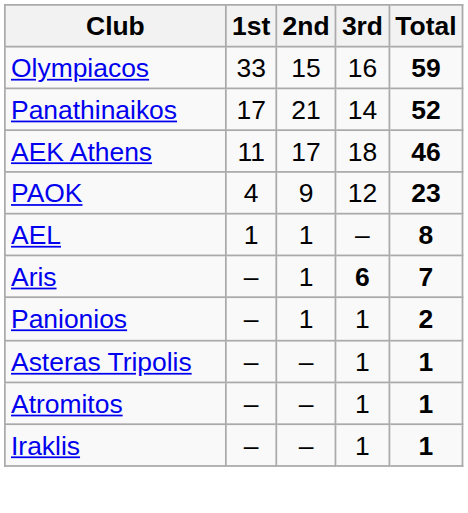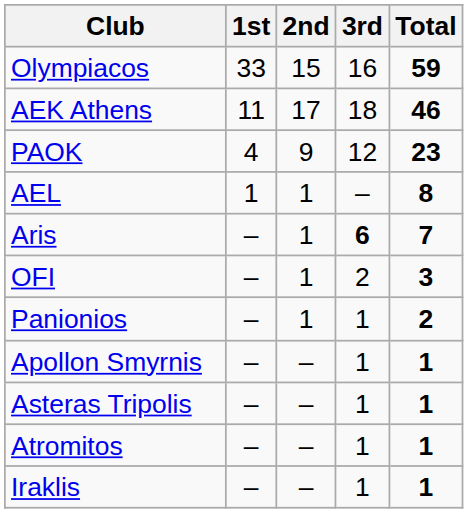 <table class="wikitable" style="text-align:center;font-size:95%">
 <tr>
 <th style="width:120px">Club</th>
 <th>1st</th>
 <th>2nd</th>
 <th>3rd</th>
 <th>Total</th>
 </tr>
 <tr>
 <td style="text-align:left"><a href='#'>Olympiacos</a></td>
 <td>33</td>
 <td>15</td>
 <td>16</td>
 <td><strong>59</strong></td>
-</tr>
-<tr>
-<td style="text-align:left"><a href='#'>Panathinaikos</a></td>
-<td>17</td>
-<td>21</td>
-<td>14</td>
-<td><strong>52</strong></td>
 </tr>
 <tr>
 <td style="text-align:left"><a href='#'>AEK Athens</a></td>
 <td>11</td>
 <td>17</td>
 <td>18</td>
 <td><strong>46</strong></td>
 </tr>
 <tr>
 <td style="text-align:left"><a href='#'>PAOK</a></td>
 <td>4</td>
 <td>9</td>
 <td>12</td>
 <td><strong>23</strong></td>
 </tr>
 <tr>
 <td style="text-align:left"><a href='#'>AEL</a></td>
 <td>1</td>
 <td>1</td>
 <td>–</td>
 <td><strong>8</strong></td>
 </tr>
 <tr>
 <td style="text-align:left"><a href='#'>Aris</a></td>
 <td>–</td>
 <td>1</td>
 <td><strong>6</strong></td>
 <td><strong>7</strong></td>
 </tr>
 <tr>
+<td style="text-align:left"><a href='#'>OFI</a></td>
+<td>–</td>
+<td>1</td>
+<td>2</td>
+<td><strong>3</strong></td>
+</tr>
+<tr>
 <td style="text-align:left"><a href='#'>Panionios</a></td>
 <td>–</td>
 <td>1</td>
 <td>1</td>
 <td><strong>2</strong></td>
+</tr>
+<tr>
+<td style="text-align:left"><a href='#'>Apollon Smyrnis</a></td>
+<td>–</td>
+<td>–</td>
+<td>1</td>
+<td><strong>1</strong></td>
 </tr>
 <tr>
 <td style="text-align:left"><a href='#'>Asteras Tripolis</a></td>
 <td>–</td>
 <td>–</td>
 <td>1</td>
 <td><strong>1</strong></td>
 </tr>
 <tr>
 <td style="text-align:left"><a href='#'>Atromitos</a></td>
 <td>–</td>
 <td>–</td>
 <td>1</td>
 <td><strong>1</strong></td>
 </tr>
 <tr>
 <td style="text-align:left"><a href='#'>Iraklis</a></td>
 <td>–</td>
 <td>–</td>
 <td>1</td>
 <td><strong>1</strong></td>
 </tr>
 </table>
